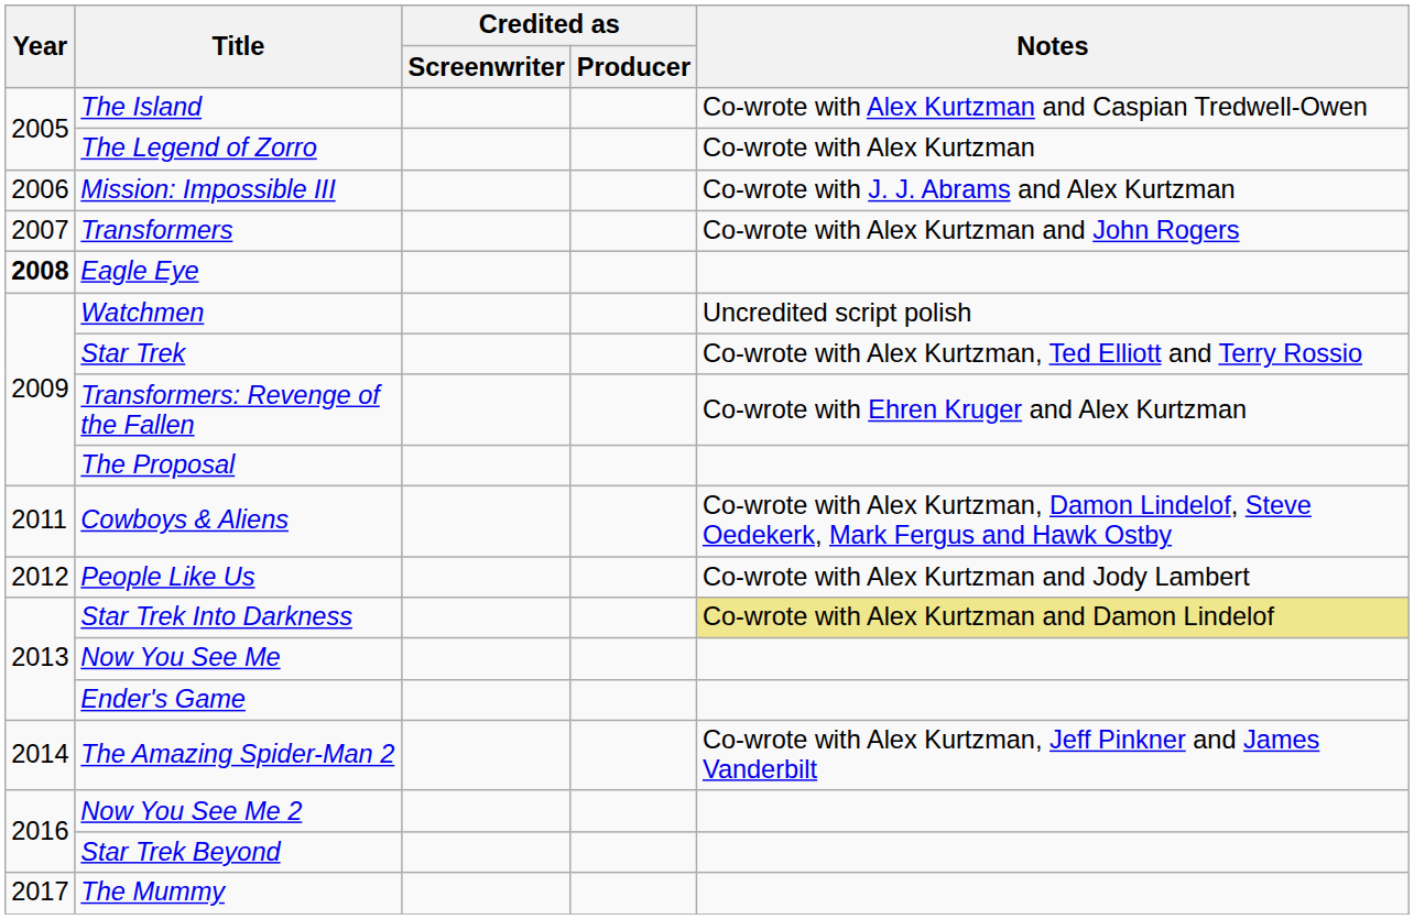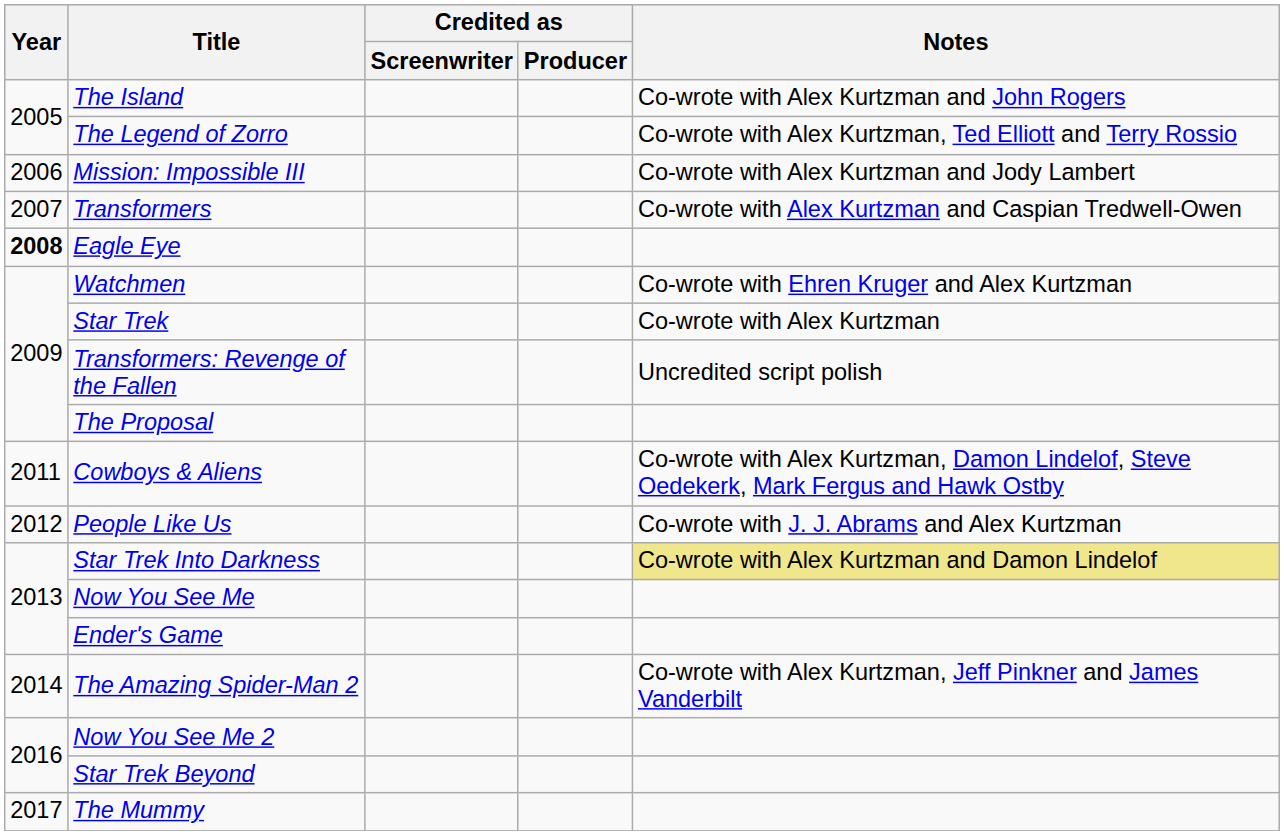 <table class="wikitable">
 <tr style="background:#ccc; text-align:center;">
 <th rowspan="2" style="width:33px;">Year</th>
 <th rowspan="2">Title</th>
 <th colspan="2">Credited as</th>
 <th rowspan="2">Notes</th>
 </tr>
 <tr>
 <th width=65>Screenwriter</th>
 <th width=65>Producer</th>
 </tr>
 <tr>
 <td rowspan=2>2005</td>
 <td><em><a href='#'>The Island</a></em></td>
 <td></td>
 <td></td>
-<td>Co-wrote with <a href='#'>Alex Kurtzman</a> and Caspian Tredwell-Owen</td>
+<td>Co-wrote with Alex Kurtzman and <a href='#'>John Rogers</a></td>
 </tr>
 <tr>
 <td><em><a href='#'>The Legend of Zorro</a></em></td>
 <td></td>
 <td></td>
-<td>Co-wrote with Alex Kurtzman</td>
+<td>Co-wrote with Alex Kurtzman, <a href='#'>Ted Elliott</a> and <a href='#'>Terry Rossio</a></td>
 </tr>
 <tr>
 <td>2006</td>
 <td><em><a href='#'>Mission: Impossible III</a></em></td>
 <td></td>
 <td></td>
-<td>Co-wrote with <a href='#'>J. J. Abrams</a> and Alex Kurtzman</td>
+<td>Co-wrote with Alex Kurtzman and Jody Lambert</td>
 </tr>
 <tr>
 <td>2007</td>
 <td><em><a href='#'>Transformers</a></em></td>
 <td></td>
 <td></td>
-<td>Co-wrote with Alex Kurtzman and <a href='#'>John Rogers</a></td>
+<td>Co-wrote with <a href='#'>Alex Kurtzman</a> and Caspian Tredwell-Owen</td>
 </tr>
 <tr>
 <td><strong>2008</strong></td>
 <td><em><a href='#'>Eagle Eye</a></em></td>
 <td></td>
 <td></td>
 <td></td>
 </tr>
 <tr>
 <td rowspan=4>2009</td>
 <td><em><a href='#'>Watchmen</a></em></td>
 <td></td>
 <td></td>
-<td>Uncredited script polish</td>
+<td>Co-wrote with <a href='#'>Ehren Kruger</a> and Alex Kurtzman</td>
 </tr>
 <tr>
 <td><em><a href='#'>Star Trek</a></em></td>
 <td></td>
 <td></td>
-<td>Co-wrote with Alex Kurtzman, <a href='#'>Ted Elliott</a> and <a href='#'>Terry Rossio</a></td>
+<td>Co-wrote with Alex Kurtzman</td>
 </tr>
 <tr>
 <td><em><a href='#'>Transformers: Revenge of the Fallen</a></em></td>
 <td></td>
 <td></td>
-<td>Co-wrote with <a href='#'>Ehren Kruger</a> and Alex Kurtzman</td>
+<td>Uncredited script polish</td>
 </tr>
 <tr>
 <td><em><a href='#'>The Proposal</a></em></td>
 <td></td>
 <td></td>
 <td></td>
 </tr>
 <tr>
 <td>2011</td>
 <td><em><a href='#'>Cowboys & Aliens</a></em></td>
 <td></td>
 <td></td>
 <td>Co-wrote with Alex Kurtzman, <a href='#'>Damon Lindelof</a>, <a href='#'>Steve Oedekerk</a>, <a href='#'>Mark Fergus and Hawk Ostby</a></td>
 </tr>
 <tr>
 <td>2012</td>
 <td><em><a href='#'>People Like Us</a></em></td>
 <td></td>
 <td></td>
-<td>Co-wrote with Alex Kurtzman and Jody Lambert</td>
+<td>Co-wrote with <a href='#'>J. J. Abrams</a> and Alex Kurtzman</td>
 </tr>
 <tr>
 <td rowspan=3>2013</td>
 <td><em><a href='#'>Star Trek Into Darkness</a></em></td>
 <td></td>
 <td></td>
 <td style="background: khaki;">Co-wrote with Alex Kurtzman and Damon Lindelof</td>
 </tr>
 <tr>
 <td><em><a href='#'>Now You See Me</a></em></td>
 <td></td>
 <td></td>
 <td></td>
 </tr>
 <tr>
 <td><em><a href='#'>Ender's Game</a></em></td>
 <td></td>
 <td></td>
 <td></td>
 </tr>
 <tr>
 <td>2014</td>
 <td><em><a href='#'>The Amazing Spider-Man 2</a></em></td>
 <td></td>
 <td></td>
 <td>Co-wrote with Alex Kurtzman, <a href='#'>Jeff Pinkner</a> and <a href='#'>James Vanderbilt</a></td>
 </tr>
 <tr>
 <td rowspan=2>2016</td>
 <td><em><a href='#'>Now You See Me 2</a></em></td>
 <td></td>
 <td></td>
 <td></td>
 </tr>
 <tr>
 <td><em><a href='#'>Star Trek Beyond</a></em></td>
 <td></td>
 <td></td>
 <td></td>
 </tr>
 <tr>
 <td>2017</td>
 <td><em><a href='#'>The Mummy</a></em></td>
 <td></td>
 <td></td>
 <td></td>
 </tr>
 </table>
